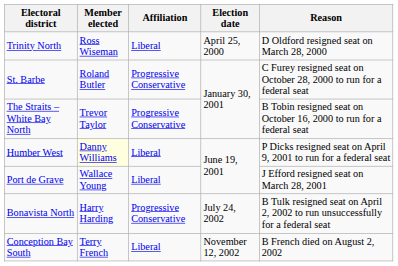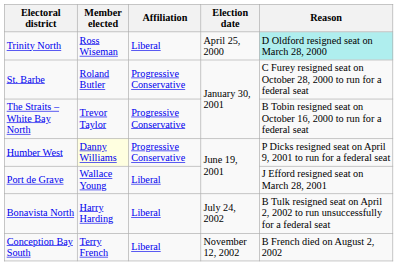 <table class="wikitable sortable">
 <tr>
 <th>Electoral district</th>
 <th>Member elected</th>
 <th>Affiliation</th>
 <th>Election date</th>
 <th>Reason</th>
 </tr>
 <tr>
 <td><a href='#'>Trinity North</a></td>
 <td><a href='#'>Ross Wiseman</a></td>
 <td><a href='#'>Liberal</a></td>
 <td>April 25, 2000</td>
-<td>D Oldford resigned seat on March 28, 2000</td>
+<td style="background: paleturquoise;">D Oldford resigned seat on March 28, 2000</td>
 </tr>
 <tr>
 <td><a href='#'>St. Barbe</a></td>
 <td><a href='#'>Roland Butler</a></td>
 <td><a href='#'>Progressive Conservative</a></td>
 <td rowspan=2>January 30, 2001</td>
 <td>C Furey resigned seat on October 28, 2000 to run for a federal seat</td>
 </tr>
 <tr>
 <td><a href='#'>The Straits – White Bay North</a></td>
 <td><a href='#'>Trevor Taylor</a></td>
 <td><a href='#'>Progressive Conservative</a></td>
 <td>B Tobin resigned seat on October 16, 2000 to run for a federal seat</td>
 </tr>
 <tr>
 <td><a href='#'>Humber West</a></td>
 <td style="background: lightyellow;"><a href='#'>Danny Williams</a></td>
-<td><a href='#'>Liberal</a></td>
+<td><a href='#'>Progressive Conservative</a></td>
 <td rowspan=2>June 19, 2001</td>
 <td>P Dicks resigned seat on April 9, 2001 to run for a federal seat</td>
 </tr>
 <tr>
 <td><a href='#'>Port de Grave</a></td>
 <td><a href='#'>Wallace Young</a></td>
 <td><a href='#'>Liberal</a></td>
 <td>J Efford resigned seat on March 28, 2001</td>
 </tr>
 <tr>
 <td><a href='#'>Bonavista North</a></td>
 <td><a href='#'>Harry Harding</a></td>
-<td><a href='#'>Progressive Conservative</a></td>
+<td><a href='#'>Liberal</a></td>
 <td>July 24, 2002</td>
 <td>B Tulk resigned seat on April 2, 2002 to run unsuccessfully for a federal seat</td>
 </tr>
 <tr>
 <td><a href='#'>Conception Bay South</a></td>
 <td><a href='#'>Terry French</a></td>
 <td><a href='#'>Liberal</a></td>
 <td>November 12, 2002</td>
 <td>B French died on August 2, 2002</td>
 </tr>
 </table>
